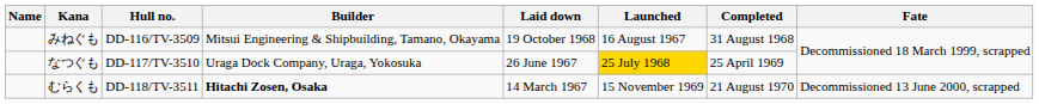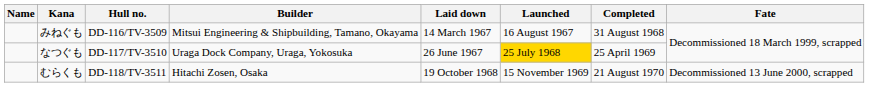 <table class="wikitable" style="font-size:90%;">
 <tr>
 <th>Name</th>
 <th>Kana</th>
 <th>Hull no.</th>
 <th>Builder</th>
 <th>Laid down</th>
 <th>Launched</th>
 <th>Completed</th>
 <th>Fate</th>
 </tr>
 <tr>
 <td></td>
 <td>みねぐも</td>
 <td>DD-116/TV-3509</td>
 <td>Mitsui Engineering & Shipbuilding, Tamano, Okayama</td>
-<td>19 October 1968</td>
+<td>14 March 1967</td>
 <td>16 August 1967</td>
 <td>31 August 1968</td>
 <td rowspan="2">Decommissioned 18 March 1999, scrapped</td>
 </tr>
 <tr>
 <td></td>
 <td>なつぐも</td>
 <td>DD-117/TV-3510</td>
 <td>Uraga Dock Company, Uraga, Yokosuka</td>
 <td>26 June 1967</td>
 <td style="background: gold;">25 July 1968</td>
 <td>25 April 1969</td>
 </tr>
 <tr>
 <td></td>
 <td>むらくも</td>
 <td>DD-118/TV-3511</td>
-<td><strong>Hitachi Zosen, Osaka</strong></td>
-<td>14 March 1967</td>
+<td>Hitachi Zosen, Osaka</td>
+<td>19 October 1968</td>
 <td>15 November 1969</td>
 <td>21 August 1970</td>
 <td>Decommissioned 13 June 2000, scrapped</td>
 </tr>
 </table>
